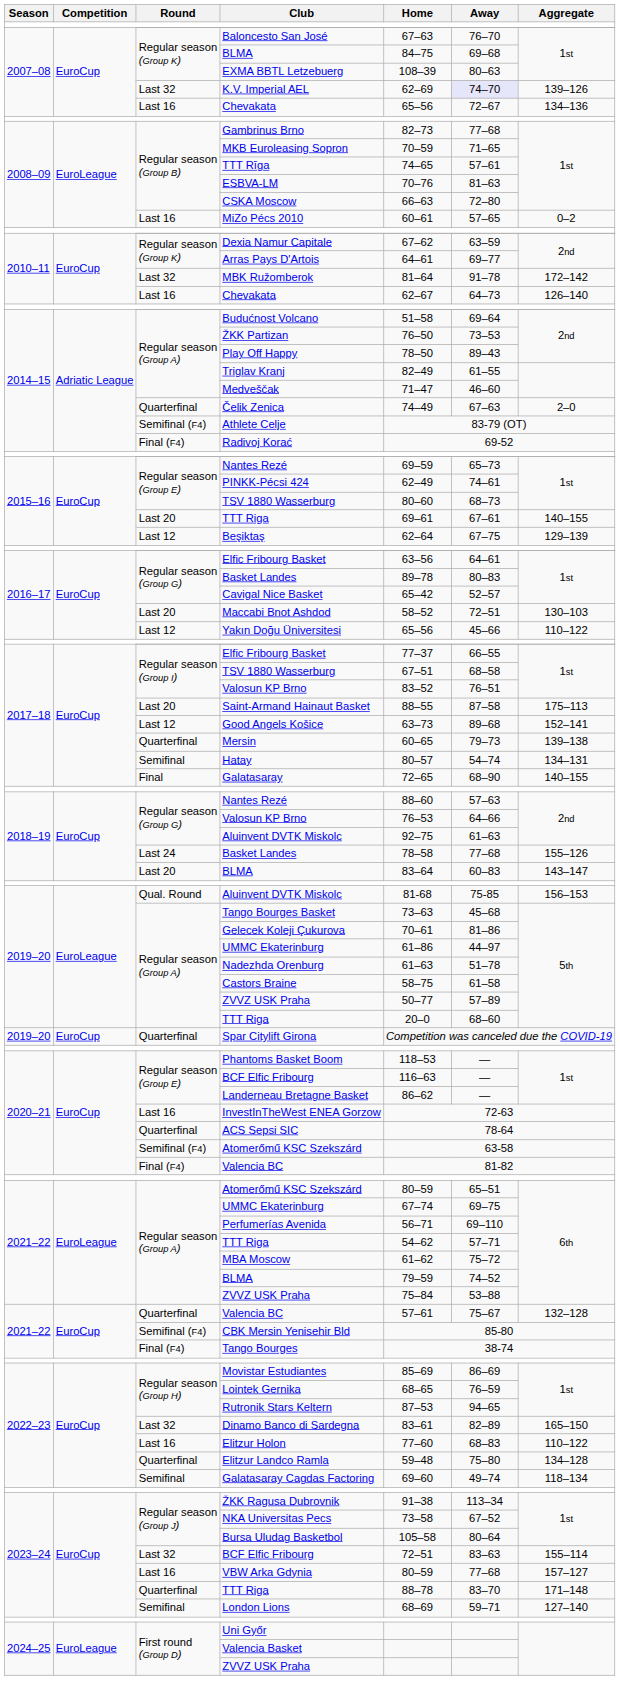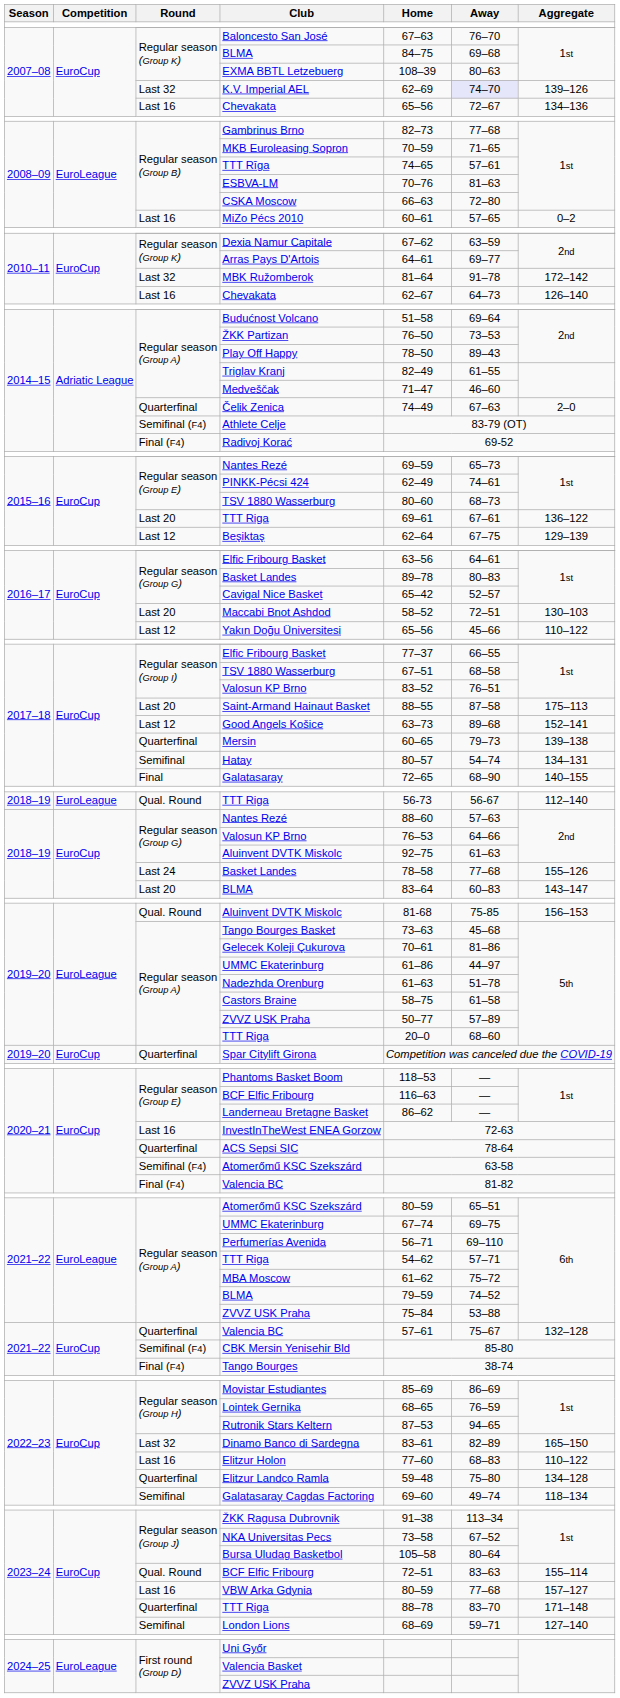 <table class="wikitable" align="center" style="text-align:left;">
 <tr>
 <th>Season</th>
 <th>Competition</th>
 <th>Round</th>
 <th>Club</th>
 <th>Home</th>
 <th>Away</th>
 <th>Aggregate</th>
 </tr>
 <tr>
 <td colspan=7 style="text-align: center;" bgcolor=white></td>
 </tr>
 <tr>
 <td rowspan=6><a href='#'>2007–08</a></td>
 <td rowspan=6><a href='#'>EuroCup</a></td>
 </tr>
 <tr>
 <td rowspan=3>Regular season<br><em>(<small>Group K</small>)</em></td>
 <td> <a href='#'>Baloncesto San José</a></td>
 <td align=center>67–63</td>
 <td align=center>76–70</td>
 <td align=center rowspan=3>1<small>st</small> </td>
 </tr>
 <tr>
 <td> <a href='#'>BLMA</a></td>
 <td align=center>84–75</td>
 <td align=center>69–68</td>
 </tr>
 <tr>
 <td> <a href='#'>EXMA BBTL Letzebuerg</a></td>
 <td align=center>108–39</td>
 <td align=center>80–63</td>
 </tr>
 <tr>
 <td>Last 32</td>
 <td> <a href='#'>K.V. Imperial AEL</a></td>
 <td align=center>62–69</td>
 <td align=center style="background: lavender;">74–70</td>
 <td align=center>139–126</td>
 </tr>
 <tr>
 <td>Last 16</td>
 <td> <a href='#'>Chevakata</a></td>
 <td align=center>65–56</td>
 <td align=center>72–67</td>
 <td align=center>134–136</td>
 </tr>
 <tr>
 <td colspan=7 style="text-align: center;" bgcolor=white></td>
 </tr>
 <tr>
 <td rowspan=6><a href='#'>2008–09</a></td>
 <td rowspan=6><a href='#'>EuroLeague</a></td>
 <td rowspan=5>Regular season<br><em>(<small>Group B</small>)</em></td>
 <td> <a href='#'>Gambrinus Brno</a></td>
 <td align=center>82–73</td>
 <td align=center>77–68</td>
 <td align=center rowspan=5>1<small>st</small>  </td>
 </tr>
 <tr>
 <td> <a href='#'>MKB Euroleasing Sopron</a></td>
 <td align=center>70–59</td>
 <td align=center>71–65</td>
 </tr>
 <tr>
 <td> <a href='#'>TTT Rīga</a></td>
 <td align=center>74–65</td>
 <td align=center>57–61</td>
 </tr>
 <tr>
 <td> <a href='#'>ESBVA-LM</a></td>
 <td align=center>70–76</td>
 <td align=center>81–63</td>
 </tr>
 <tr>
 <td> <a href='#'>CSKA Moscow</a></td>
 <td align=center>66–63</td>
 <td align=center>72–80</td>
 </tr>
 <tr>
 <td>Last 16</td>
 <td> <a href='#'>MiZo Pécs 2010</a></td>
 <td align=center>60–61</td>
 <td align=center>57–65</td>
 <td align=center>0–2</td>
 </tr>
 <tr>
 <td colspan=7 style="text-align: center;" bgcolor=white></td>
 </tr>
 <tr>
 <td rowspan=5><a href='#'>2010–11</a></td>
 <td rowspan=5><a href='#'>EuroCup</a></td>
 </tr>
 <tr>
 <td rowspan=2>Regular season<br><em>(<small>Group K</small>)</em></td>
 <td> <a href='#'>Dexia Namur Capitale</a></td>
 <td align=center>67–62</td>
 <td align=center>63–59</td>
 <td align=center rowspan=2>2<small>nd</small> </td>
 </tr>
 <tr>
 <td> <a href='#'>Arras Pays D'Artois</a></td>
 <td align=center>64–61</td>
 <td align=center>69–77</td>
 </tr>
 <tr>
 <td>Last 32</td>
 <td> <a href='#'>MBK Ružomberok</a></td>
 <td align=center>81–64</td>
 <td align=center>91–78</td>
 <td align=center>172–142</td>
 </tr>
 <tr>
 <td>Last 16</td>
 <td> <a href='#'>Chevakata</a></td>
 <td align=center>62–67</td>
 <td align=center>64–73</td>
 <td align=center>126–140</td>
 </tr>
 <tr>
 <td colspan=7 style="text-align: center;" bgcolor=white></td>
 </tr>
 <tr>
 <td rowspan=9><a href='#'>2014–15</a></td>
 <td rowspan=9><a href='#'>Adriatic League</a></td>
 </tr>
 <tr>
 <td rowspan=5>Regular season<br><em>(<small>Group A</small>)</em></td>
 <td> <a href='#'>Budućnost Volcano</a></td>
 <td align=center>51–58</td>
 <td align=center>69–64</td>
 <td align=center rowspan=3>2<small>nd</small> </td>
 </tr>
 <tr>
 <td> <a href='#'>ŽKK Partizan</a></td>
 <td align=center>76–50</td>
 <td align=center>73–53</td>
 </tr>
 <tr>
 <td> <a href='#'>Play Off Happy</a></td>
 <td align=center>78–50</td>
 <td align=center>89–43</td>
 </tr>
 <tr>
 <td> <a href='#'>Triglav Kranj</a></td>
 <td align=center>82–49</td>
 <td align=center>61–55</td>
 </tr>
 <tr>
 <td> <a href='#'>Medveščak</a></td>
 <td align=center>71–47</td>
 <td align=center>46–60</td>
 </tr>
 <tr>
 <td>Quarterfinal</td>
 <td> <a href='#'>Čelik Zenica</a></td>
 <td align=center>74–49</td>
 <td align=center>67–63</td>
 <td align=center>2–0</td>
 </tr>
 <tr>
 <td>Semifinal (<small>F4</small>)</td>
 <td> <a href='#'>Athlete Celje</a></td>
 <td colspan=3 align=center>83-79 (OT)</td>
 </tr>
 <tr>
 <td>Final (<small>F4</small>)</td>
 <td> <a href='#'>Radivoj Korać</a></td>
 <td colspan=3 align=center>69-52</td>
 </tr>
 <tr>
 <td colspan=7 style="text-align: center;" bgcolor=white></td>
 </tr>
 <tr>
 <td rowspan=6><a href='#'>2015–16</a></td>
 <td rowspan=6><a href='#'>EuroCup</a></td>
 </tr>
 <tr>
 <td rowspan=3>Regular season<br><em>(<small>Group E</small>)</em></td>
 <td> <a href='#'>Nantes Rezé</a></td>
 <td align=center>69–59</td>
 <td align=center>65–73</td>
 <td align=center rowspan=3>1<small>st</small> </td>
 </tr>
 <tr>
 <td> <a href='#'>PINKK-Pécsi 424</a></td>
 <td align=center>62–49</td>
 <td align=center>74–61</td>
 </tr>
 <tr>
 <td> <a href='#'>TSV 1880 Wasserburg</a></td>
 <td align=center>80–60</td>
 <td align=center>68–73</td>
 </tr>
 <tr>
 <td>Last 20</td>
 <td> <a href='#'>TTT Riga</a></td>
 <td align=center>69–61</td>
 <td align=center>67–61</td>
-<td align=center>140–155</td>
+<td align=center>136–122</td>
 </tr>
 <tr>
 <td>Last 12</td>
 <td> <a href='#'>Beşiktaş</a></td>
 <td align=center>62–64</td>
 <td align=center>67–75</td>
 <td align=center>129–139</td>
 </tr>
 <tr>
 <td colspan=7 style="text-align: center;" bgcolor=white></td>
 </tr>
 <tr>
 <td rowspan=6><a href='#'>2016–17</a></td>
 <td rowspan=6><a href='#'>EuroCup</a></td>
 </tr>
 <tr>
 <td rowspan=3>Regular season<br><em>(<small>Group G</small>)</em></td>
 <td> <a href='#'>Elfic Fribourg Basket</a></td>
 <td align=center>63–56</td>
 <td align=center>64–61</td>
 <td align=center rowspan=3>1<small>st</small> </td>
 </tr>
 <tr>
 <td> <a href='#'>Basket Landes</a></td>
 <td align=center>89–78</td>
 <td align=center>80–83</td>
 </tr>
 <tr>
 <td> <a href='#'>Cavigal Nice Basket</a></td>
 <td align=center>65–42</td>
 <td align=center>52–57</td>
 </tr>
 <tr>
 <td>Last 20</td>
 <td> <a href='#'>Maccabi Bnot Ashdod</a></td>
 <td align=center>58–52</td>
 <td align=center>72–51</td>
 <td align=center>130–103</td>
 </tr>
 <tr>
 <td>Last 12</td>
 <td> <a href='#'>Yakın Doğu Üniversitesi</a></td>
 <td align=center>65–56</td>
 <td align=center>45–66</td>
 <td align=center>110–122</td>
 </tr>
 <tr>
 <td colspan=7 style="text-align: center;" bgcolor=white></td>
 </tr>
 <tr>
 <td rowspan=9><a href='#'>2017–18</a></td>
 <td rowspan=9><a href='#'>EuroCup</a></td>
 </tr>
 <tr>
 <td rowspan=3>Regular season<br><em>(<small>Group I</small>)</em></td>
 <td> <a href='#'>Elfic Fribourg Basket</a></td>
 <td align=center>77–37</td>
 <td align=center>66–55</td>
 <td align=center rowspan=3>1<small>st</small> </td>
 </tr>
 <tr>
 <td> <a href='#'>TSV 1880 Wasserburg</a></td>
 <td align=center>67–51</td>
 <td align=center>68–58</td>
 </tr>
 <tr>
 <td> <a href='#'>Valosun KP Brno</a></td>
 <td align=center>83–52</td>
 <td align=center>76–51</td>
 </tr>
 <tr>
 <td>Last 20</td>
 <td> <a href='#'>Saint-Armand Hainaut Basket</a></td>
 <td align=center>88–55</td>
 <td align=center>87–58</td>
 <td align=center>175–113</td>
 </tr>
 <tr>
 <td>Last 12</td>
 <td> <a href='#'>Good Angels Košice</a></td>
 <td align=center>63–73</td>
 <td align=center>89–68</td>
 <td align=center>152–141</td>
 </tr>
 <tr>
 <td>Quarterfinal</td>
 <td> <a href='#'>Mersin</a></td>
 <td align=center>60–65</td>
 <td align=center>79–73</td>
 <td align=center>139–138</td>
 </tr>
 <tr>
 <td>Semifinal</td>
 <td> <a href='#'>Hatay</a></td>
 <td align=center>80–57</td>
 <td align=center>54–74</td>
 <td align=center>134–131</td>
 </tr>
 <tr>
 <td>Final</td>
 <td> <a href='#'>Galatasaray</a></td>
 <td align=center>72–65</td>
 <td align=center>68–90</td>
 <td align=center>140–155</td>
 </tr>
 <tr>
 <td colspan=7 style="text-align: center;" bgcolor=white></td>
+</tr>
+<tr>
+<td><a href='#'>2018–19</a></td>
+<td><a href='#'>EuroLeague</a></td>
+<td>Qual. Round</td>
+<td> <a href='#'>TTT Riga</a></td>
+<td align=center>56-73</td>
+<td align=center>56-67</td>
+<td align=center>112–140</td>
 </tr>
 <tr>
 <td rowspan=5><a href='#'>2018–19</a></td>
 <td rowspan=5><a href='#'>EuroCup</a></td>
 <td rowspan=3>Regular season<br><em>(<small>Group G</small>)</em></td>
 <td> <a href='#'>Nantes Rezé</a></td>
 <td align=center>88–60</td>
 <td align=center>57–63</td>
 <td align=center rowspan=3>2<small>nd</small> </td>
 </tr>
 <tr>
 <td> <a href='#'>Valosun KP Brno</a></td>
 <td align=center>76–53</td>
 <td align=center>64–66</td>
 </tr>
 <tr>
 <td> <a href='#'>Aluinvent DVTK Miskolc</a></td>
 <td align=center>92–75</td>
 <td align=center>61–63</td>
 </tr>
 <tr>
 <td>Last 24</td>
 <td> <a href='#'>Basket Landes</a></td>
 <td align=center>78–58</td>
 <td align=center>77–68</td>
 <td align=center>155–126</td>
 </tr>
 <tr>
 <td>Last 20</td>
 <td> <a href='#'>BLMA</a></td>
 <td align=center>83–64</td>
 <td align=center>60–83</td>
 <td align=center>143–147</td>
 </tr>
 <tr>
 <td colspan=7 style="text-align: center;" bgcolor=white></td>
 </tr>
 <tr>
 <td rowspan=8><a href='#'>2019–20</a></td>
 <td rowspan=8><a href='#'>EuroLeague</a></td>
 <td>Qual. Round</td>
 <td> <a href='#'>Aluinvent DVTK Miskolc</a></td>
 <td align=center>81-68</td>
 <td align=center>75-85</td>
 <td align=center>156–153</td>
 </tr>
 <tr>
 <td rowspan=7>Regular season<br><em>(<small>Group A</small>)</em></td>
 <td> <a href='#'>Tango Bourges Basket</a></td>
 <td align=center>73–63</td>
 <td align=center>45–68</td>
 <td align=center rowspan=7>5<small>th</small></td>
 </tr>
 <tr>
 <td> <a href='#'>Gelecek Koleji Çukurova</a></td>
 <td align=center>70–61</td>
 <td align=center>81–86</td>
 </tr>
 <tr>
 <td> <a href='#'>UMMC Ekaterinburg</a></td>
 <td align=center>61–86</td>
 <td align=center>44–97</td>
 </tr>
 <tr>
 <td> <a href='#'>Nadezhda Orenburg</a></td>
 <td align=center>61–63</td>
 <td align=center>51–78</td>
 </tr>
 <tr>
 <td> <a href='#'>Castors Braine</a></td>
 <td align=center>58–75</td>
 <td align=center>61–58</td>
 </tr>
 <tr>
 <td> <a href='#'>ZVVZ USK Praha</a></td>
 <td align=center>50–77</td>
 <td align=center>57–89</td>
 </tr>
 <tr>
 <td> <a href='#'>TTT Riga</a></td>
 <td align=center>20–0</td>
 <td align=center>68–60</td>
 </tr>
 <tr>
 <td><a href='#'>2019–20</a></td>
 <td><a href='#'>EuroCup</a></td>
 <td>Quarterfinal</td>
 <td> <a href='#'>Spar Citylift Girona</a></td>
 <td colspan=3 align=center><em>Competition was canceled due the <a href='#'>COVID-19</a></em></td>
 </tr>
 <tr>
 <td colspan=7 style="text-align: center;" bgcolor=white></td>
 </tr>
 <tr>
 <td rowspan=7><a href='#'>2020–21</a></td>
 <td rowspan=7><a href='#'>EuroCup</a></td>
 <td rowspan=3>Regular season<br><em>(<small>Group E</small>)</em></td>
 <td> <a href='#'>Phantoms Basket Boom</a></td>
 <td align=center>118–53</td>
 <td align=center>—</td>
 <td align=center rowspan=3>1<small>st</small> </td>
 </tr>
 <tr>
 <td> <a href='#'>BCF Elfic Fribourg</a></td>
 <td align=center>116–63</td>
 <td align=center>—</td>
 </tr>
 <tr>
 <td> <a href='#'>Landerneau Bretagne Basket</a></td>
 <td align=center>86–62</td>
 <td align=center>—</td>
 </tr>
 <tr>
 <td>Last 16</td>
 <td> <a href='#'>InvestInTheWest ENEA Gorzow</a></td>
 <td colspan=3 align=center>72-63</td>
 </tr>
 <tr>
 <td>Quarterfinal</td>
 <td> <a href='#'>ACS Sepsi SIC</a></td>
 <td colspan=3 align=center>78-64</td>
 </tr>
 <tr>
 <td>Semifinal (<small>F4</small>)</td>
 <td> <a href='#'>Atomerőmű KSC Szekszárd</a></td>
 <td colspan=3 align=center>63-58</td>
 </tr>
 <tr>
 <td>Final (<small>F4</small>)</td>
 <td> <a href='#'>Valencia BC</a></td>
 <td colspan=3 align=center>81-82</td>
 </tr>
 <tr>
 <td colspan=7 style="text-align: center;" bgcolor=white></td>
 </tr>
 <tr>
 <td rowspan=7><a href='#'>2021–22</a></td>
 <td rowspan=7><a href='#'>EuroLeague</a></td>
 <td rowspan=7>Regular season<br><em>(<small>Group A</small>)</em></td>
 <td> <a href='#'>Atomerőmű KSC Szekszárd</a></td>
 <td align=center>80–59</td>
 <td align=center>65–51</td>
 <td align=center rowspan=7>6<small>th</small></td>
 </tr>
 <tr>
 <td> <a href='#'>UMMC Ekaterinburg</a></td>
 <td align=center>67–74</td>
 <td align=center>69–75</td>
 </tr>
 <tr>
 <td> <a href='#'>Perfumerías Avenida</a></td>
 <td align=center>56–71</td>
 <td align=center>69–110</td>
 </tr>
 <tr>
 <td> <a href='#'>TTT Riga</a></td>
 <td align=center>54–62</td>
 <td align=center>57–71</td>
 </tr>
 <tr>
 <td> <a href='#'>MBA Moscow</a></td>
 <td align=center>61–62</td>
 <td align=center>75–72</td>
 </tr>
 <tr>
 <td> <a href='#'>BLMA</a></td>
 <td align=center>79–59</td>
 <td align=center>74–52</td>
 </tr>
 <tr>
 <td> <a href='#'>ZVVZ USK Praha</a></td>
 <td align=center>75–84</td>
 <td align=center>53–88</td>
 </tr>
 <tr>
 <td rowspan=3><a href='#'>2021–22</a></td>
 <td rowspan=3><a href='#'>EuroCup</a></td>
 <td>Quarterfinal</td>
 <td> <a href='#'>Valencia BC</a></td>
 <td align=center>57–61</td>
 <td align=center>75–67</td>
 <td align=center>132–128</td>
 </tr>
 <tr>
 <td>Semifinal (<small>F4</small>)</td>
 <td> <a href='#'>CBK Mersin Yenisehir Bld</a></td>
 <td colspan=3 align=center>85-80</td>
 </tr>
 <tr>
 <td>Final (<small>F4</small>)</td>
 <td> <a href='#'>Tango Bourges</a></td>
 <td colspan=3 align=center>38-74</td>
 </tr>
 <tr>
 <td colspan=7 style="text-align: center;" bgcolor=white></td>
 </tr>
 <tr>
 <td rowspan=7><a href='#'>2022–23</a></td>
 <td rowspan=7><a href='#'>EuroCup</a></td>
 <td rowspan=3>Regular season<br><em>(<small>Group H</small>)</em></td>
 <td> <a href='#'>Movistar Estudiantes</a></td>
 <td align=center>85–69</td>
 <td align=center>86–69</td>
 <td align=center rowspan=3>1<small>st</small> </td>
 </tr>
 <tr>
 <td> <a href='#'>Lointek Gernika</a></td>
 <td align=center>68–65</td>
 <td align=center>76–59</td>
 </tr>
 <tr>
 <td> <a href='#'>Rutronik Stars Keltern</a></td>
 <td align=center>87–53</td>
 <td align=center>94–65</td>
 </tr>
 <tr>
 <td>Last 32</td>
 <td> <a href='#'>Dinamo Banco di Sardegna</a></td>
 <td align=center>83–61</td>
 <td align=center>82–89</td>
 <td align=center>165–150</td>
 </tr>
 <tr>
 <td>Last 16</td>
 <td> <a href='#'>Elitzur Holon</a></td>
 <td align=center>77–60</td>
 <td align=center>68–83</td>
 <td align=center>110–122</td>
 </tr>
 <tr>
 <td>Quarterfinal</td>
 <td> <a href='#'>Elitzur Landco Ramla</a></td>
 <td align=center>59–48</td>
 <td align=center>75–80</td>
 <td align=center>134–128</td>
 </tr>
 <tr>
 <td>Semifinal</td>
 <td> <a href='#'>Galatasaray Cagdas Factoring</a></td>
 <td align=center>69–60</td>
 <td align=center>49–74</td>
 <td align=center>118–134</td>
 </tr>
 <tr>
 <td colspan=7 style="text-align: center;" bgcolor=white></td>
 </tr>
 <tr>
 <td rowspan=7><a href='#'>2023–24</a></td>
 <td rowspan=7><a href='#'>EuroCup</a></td>
 <td rowspan=3>Regular season<br><em>(<small>Group J</small>)</em></td>
 <td> <a href='#'>ŽKK Ragusa Dubrovnik</a></td>
 <td align=center>91–38</td>
 <td align=center>113–34</td>
 <td align=center rowspan=3>1<small>st</small> </td>
 </tr>
 <tr>
 <td> <a href='#'>NKA Universitas Pecs</a></td>
 <td align=center>73–58</td>
 <td align=center>67–52</td>
 </tr>
 <tr>
 <td> <a href='#'>Bursa Uludag Basketbol</a></td>
 <td align=center>105–58</td>
 <td align=center>80–64</td>
 </tr>
 <tr>
-<td>Last 32</td>
+<td>Qual. Round</td>
 <td> <a href='#'>BCF Elfic Fribourg</a></td>
 <td align=center>72–51</td>
 <td align=center>83–63</td>
 <td align=center>155–114</td>
 </tr>
 <tr>
 <td>Last 16</td>
 <td> <a href='#'>VBW Arka Gdynia</a></td>
 <td align=center>80–59</td>
 <td align=center>77–68</td>
 <td align=center>157–127</td>
 </tr>
 <tr>
 <td>Quarterfinal</td>
 <td> <a href='#'>TTT Riga</a></td>
 <td align=center>88–78</td>
 <td align=center>83–70</td>
 <td align=center>171–148</td>
 </tr>
 <tr>
 <td>Semifinal</td>
 <td> <a href='#'>London Lions</a></td>
 <td align=center>68–69</td>
 <td align=center>59–71</td>
 <td align=center>127–140</td>
 </tr>
 <tr>
 <td colspan=7 style="text-align: center;" bgcolor=white></td>
 </tr>
 <tr>
 <td rowspan=3><a href='#'>2024–25</a></td>
 <td rowspan=3><a href='#'>EuroLeague</a></td>
 <td rowspan=3>First round<br><em>(<small>Group D</small>)</em></td>
 <td> <a href='#'>Uni Győr</a></td>
 <td align=center></td>
 <td align=center></td>
 <td align=center rowspan=7></td>
 </tr>
 <tr>
 <td> <a href='#'>Valencia Basket</a></td>
 <td align=center></td>
 <td align=center></td>
 </tr>
 <tr>
 <td> <a href='#'>ZVVZ USK Praha</a></td>
 <td align=center></td>
 <td align=center></td>
 </tr>
 </table>
